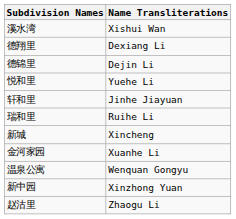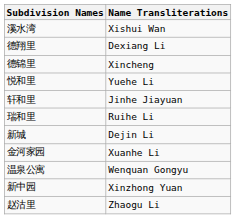 <table class="wikitable sortable">
 <tr>
 <th>Subdivision Names</th>
 <th>Name Transliterations</th>
 </tr>
 <tr>
 <td>溪水湾</td>
 <td>Xishui Wan</td>
 </tr>
 <tr>
 <td>德翔里</td>
 <td>Dexiang Li</td>
 </tr>
 <tr>
 <td>德锦里</td>
-<td>Dejin Li</td>
+<td>Xincheng</td>
 </tr>
 <tr>
 <td>悦和里</td>
 <td>Yuehe Li</td>
 </tr>
 <tr>
 <td>轩和里</td>
 <td>Jinhe Jiayuan</td>
 </tr>
 <tr>
 <td>瑞和里</td>
 <td>Ruihe Li</td>
 </tr>
 <tr>
 <td>新城</td>
-<td>Xincheng</td>
+<td>Dejin Li</td>
 </tr>
 <tr>
 <td>金河家园</td>
 <td>Xuanhe Li</td>
 </tr>
 <tr>
 <td>温泉公寓</td>
 <td>Wenquan Gongyu</td>
 </tr>
 <tr>
 <td>新中园</td>
 <td>Xinzhong Yuan</td>
 </tr>
 <tr>
 <td>赵沽里</td>
 <td>Zhaogu Li</td>
 </tr>
 </table>
